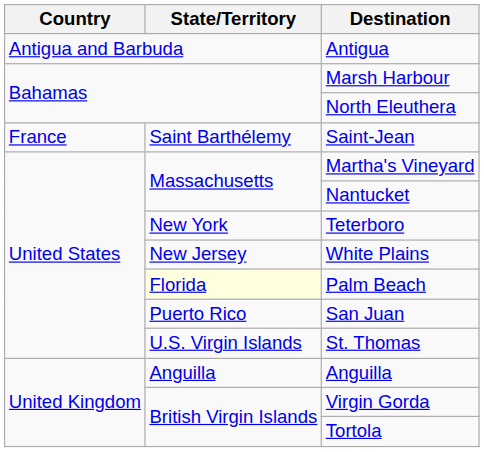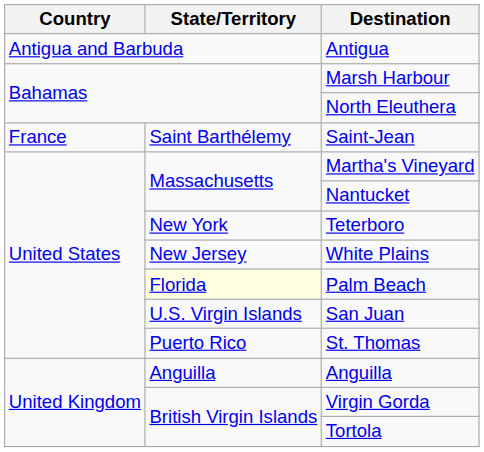 <table class="wikitable">
 <tr>
 <th>Country</th>
 <th>State/Territory</th>
 <th>Destination</th>
 </tr>
 <tr>
 <td colspan="2"><a href='#'>Antigua and Barbuda</a></td>
 <td><a href='#'>Antigua</a></td>
 </tr>
 <tr>
 <td colspan="2" rowspan="2"><a href='#'>Bahamas</a></td>
 <td><a href='#'>Marsh Harbour</a></td>
 </tr>
 <tr>
 <td><a href='#'>North Eleuthera</a></td>
 </tr>
 <tr>
 <td><a href='#'>France</a></td>
 <td><a href='#'>Saint Barthélemy</a></td>
 <td><a href='#'>Saint-Jean</a></td>
 </tr>
 <tr>
 <td rowspan="7"><a href='#'>United States</a></td>
 <td rowspan="2"><a href='#'>Massachusetts</a></td>
 <td><a href='#'>Martha's Vineyard</a></td>
 </tr>
 <tr>
 <td><a href='#'>Nantucket</a></td>
 </tr>
 <tr>
 <td><a href='#'>New York</a></td>
 <td><a href='#'>Teterboro</a></td>
 </tr>
 <tr>
 <td><a href='#'>New Jersey</a></td>
 <td><a href='#'>White Plains</a></td>
 </tr>
 <tr>
 <td style="background: lightyellow;"><a href='#'>Florida</a></td>
 <td><a href='#'>Palm Beach</a></td>
 </tr>
 <tr>
-<td><a href='#'>Puerto Rico</a></td>
+<td><a href='#'>U.S. Virgin Islands</a></td>
 <td><a href='#'>San Juan</a></td>
 </tr>
 <tr>
-<td><a href='#'>U.S. Virgin Islands</a></td>
+<td><a href='#'>Puerto Rico</a></td>
 <td><a href='#'>St. Thomas</a></td>
 </tr>
 <tr>
 <td rowspan="3"><a href='#'>United Kingdom</a></td>
 <td><a href='#'>Anguilla</a></td>
 <td><a href='#'>Anguilla</a></td>
 </tr>
 <tr>
 <td rowspan="2"><a href='#'>British Virgin Islands</a></td>
 <td><a href='#'>Virgin Gorda</a></td>
 </tr>
 <tr>
 <td><a href='#'>Tortola</a></td>
 </tr>
 </table>
